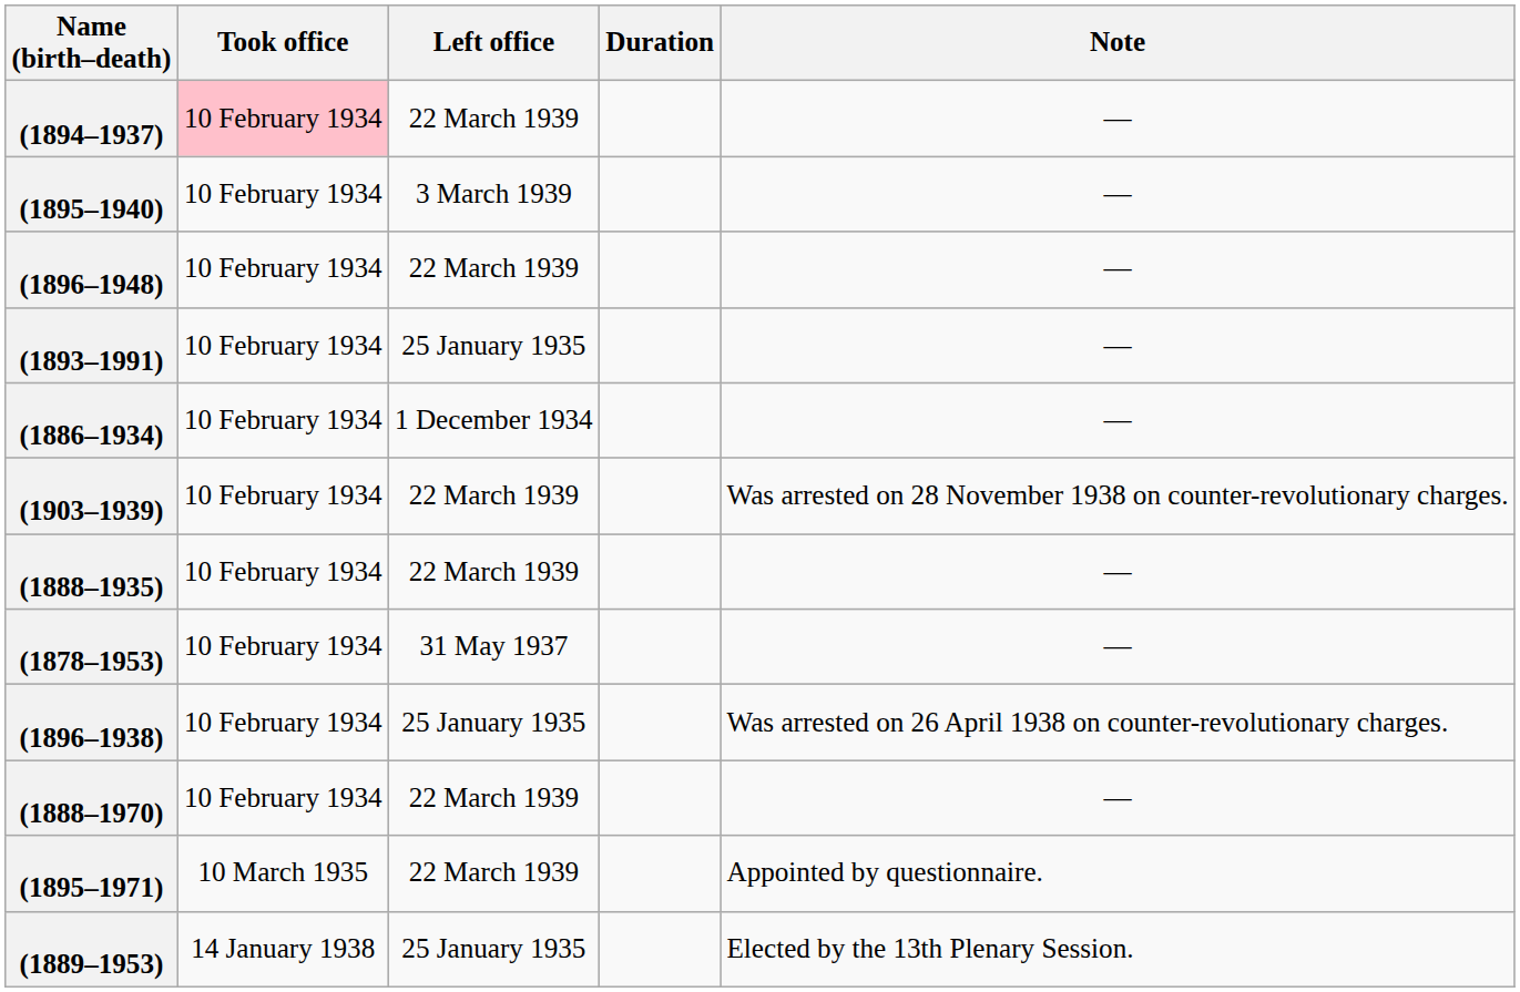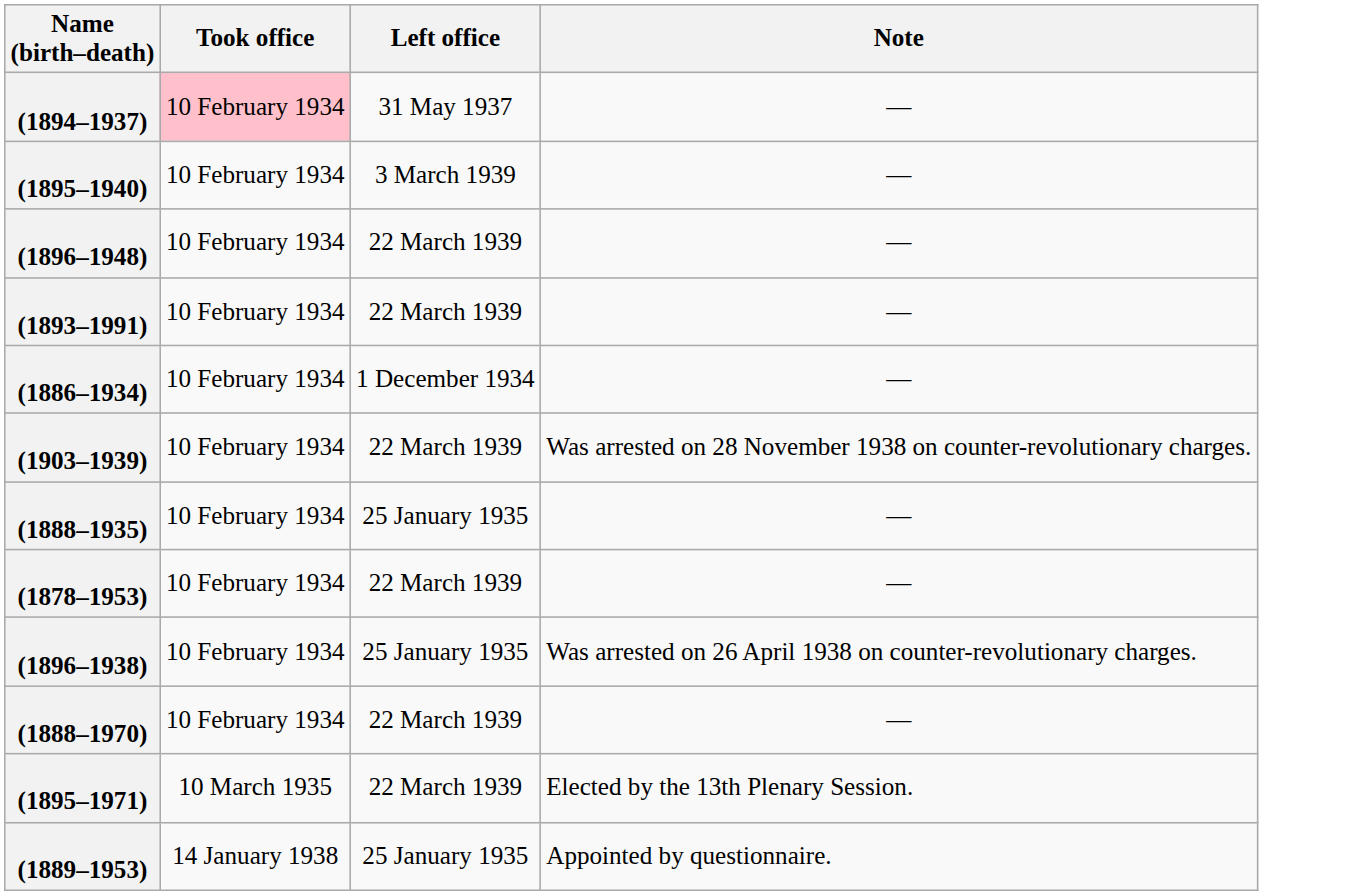 <table class="wikitable plainrowheaders sortable" style="text-align:center;" border="1">
 <tr>
 <th scope="col">Name<br>(birth–death)</th>
 <th scope="col">Took office</th>
 <th scope="col">Left office</th>
-<th scope="col">Duration</th>
 <th scope="col">Note</th>
 </tr>
 <tr>
 <th scope="row"><br>(1894–1937)</th>
 <td style="background: pink;">10 February 1934</td>
-<td>22 March 1939</td>
-<td></td>
+<td>31 May 1937</td>
 <td>—</td>
 </tr>
 <tr>
 <th scope="row"><br>(1895–1940)</th>
 <td>10 February 1934</td>
 <td>3 March 1939</td>
-<td></td>
 <td>—</td>
 </tr>
 <tr>
 <th scope="row"><br>(1896–1948)</th>
 <td>10 February 1934</td>
 <td>22 March 1939</td>
-<td></td>
 <td>—</td>
 </tr>
 <tr>
 <th scope="row"><br>(1893–1991)</th>
 <td>10 February 1934</td>
-<td>25 January 1935</td>
-<td></td>
+<td>22 March 1939</td>
 <td>—</td>
 </tr>
 <tr>
 <th scope="row"><br>(1886–1934)</th>
 <td>10 February 1934</td>
 <td>1 December 1934</td>
-<td></td>
 <td>—</td>
 </tr>
 <tr>
 <th scope="row"><br>(1903–1939)</th>
 <td>10 February 1934</td>
 <td>22 March 1939</td>
-<td></td>
 <td align="left ">Was arrested on 28 November 1938 on counter-revolutionary charges.</td>
 </tr>
 <tr>
 <th scope="row"><br>(1888–1935)</th>
 <td>10 February 1934</td>
-<td>22 March 1939</td>
-<td></td>
+<td>25 January 1935</td>
 <td>—</td>
 </tr>
 <tr>
 <th scope="row"><br>(1878–1953)</th>
 <td>10 February 1934</td>
-<td>31 May 1937</td>
-<td></td>
+<td>22 March 1939</td>
 <td>—</td>
 </tr>
 <tr>
 <th scope="row"><br>(1896–1938)</th>
 <td>10 February 1934</td>
 <td>25 January 1935</td>
-<td></td>
 <td align="left ">Was arrested on 26 April 1938 on counter-revolutionary charges.</td>
 </tr>
 <tr>
 <th scope="row"><br>(1888–1970)</th>
 <td>10 February 1934</td>
 <td>22 March 1939</td>
-<td></td>
 <td>—</td>
 </tr>
 <tr>
 <th scope="row"><br>(1895–1971)</th>
 <td>10 March 1935</td>
 <td>22 March 1939</td>
-<td></td>
-<td align="left ">Appointed by questionnaire.</td>
+<td align="left">Elected by the 13th Plenary Session.</td>
 </tr>
 <tr>
 <th scope="row"><br>(1889–1953)</th>
 <td>14 January 1938</td>
 <td>25 January 1935</td>
-<td></td>
-<td align="left">Elected by the 13th Plenary Session.</td>
+<td align="left ">Appointed by questionnaire.</td>
 </tr>
 </table>
